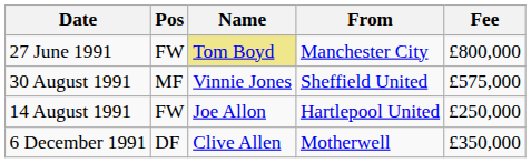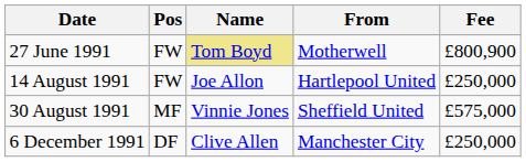 <table class="wikitable">
 <tr>
 <th>Date</th>
 <th>Pos</th>
 <th>Name</th>
 <th>From</th>
 <th>Fee</th>
 </tr>
 <tr>
 <td>27 June 1991</td>
 <td>FW</td>
 <td style="background: khaki;"><a href='#'>Tom Boyd</a></td>
-<td><a href='#'>Manchester City</a></td>
-<td>£800,000</td>
+<td><a href='#'>Motherwell</a></td>
+<td>£800,900</td>
+</tr>
+<tr>
+<td>14 August 1991</td>
+<td>FW</td>
+<td><a href='#'>Joe Allon</a></td>
+<td><a href='#'>Hartlepool United</a></td>
+<td>£250,000</td>
 </tr>
 <tr>
 <td>30 August 1991</td>
 <td>MF</td>
 <td><a href='#'>Vinnie Jones</a></td>
 <td><a href='#'>Sheffield United</a></td>
 <td>£575,000</td>
 </tr>
 <tr>
-<td>14 August 1991</td>
-<td>FW</td>
-<td><a href='#'>Joe Allon</a></td>
-<td><a href='#'>Hartlepool United</a></td>
-<td>£250,000</td>
-</tr>
-<tr>
 <td>6 December 1991</td>
 <td>DF</td>
 <td><a href='#'>Clive Allen</a></td>
-<td><a href='#'>Motherwell</a></td>
-<td>£350,000</td>
+<td><a href='#'>Manchester City</a></td>
+<td>£250,000</td>
 </tr>
 </table>
